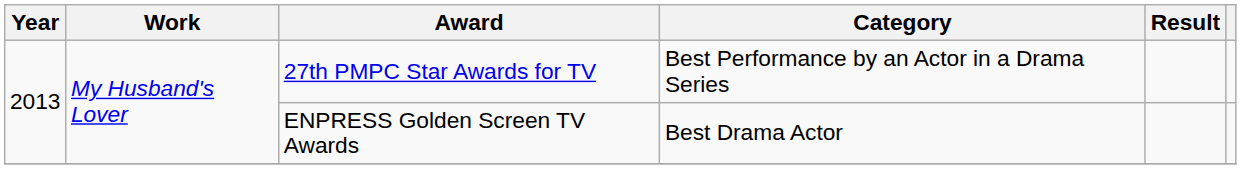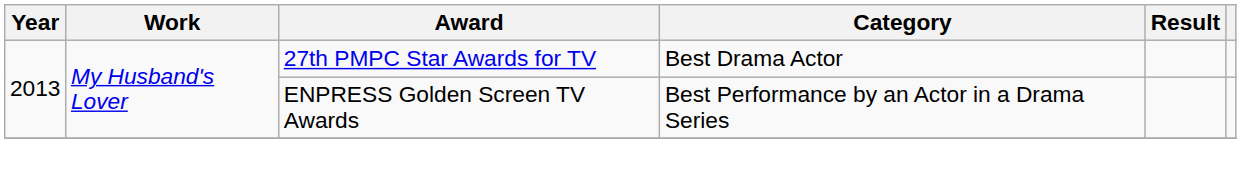 <table class="wikitable">
 <tr>
 <th>Year</th>
 <th>Work</th>
 <th>Award</th>
 <th>Category</th>
 <th>Result</th>
 <th> </th>
 </tr>
 <tr>
 <td rowspan="2">2013</td>
 <td rowspan="2"><em><a href='#'>My Husband's Lover</a></em></td>
 <td><a href='#'>27th PMPC Star Awards for TV</a></td>
-<td>Best Performance by an Actor in a Drama Series</td>
+<td>Best Drama Actor</td>
 <td></td>
 <td></td>
 </tr>
 <tr>
 <td>ENPRESS Golden Screen TV Awards</td>
-<td>Best Drama Actor</td>
+<td>Best Performance by an Actor in a Drama Series</td>
 <td></td>
 <td></td>
 </tr>
 <tr>
 </tr>
 </table>
